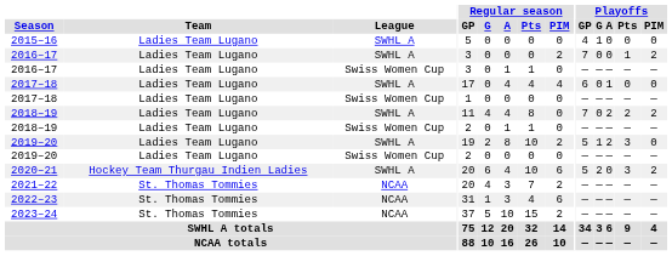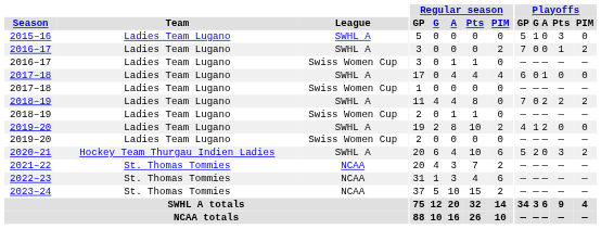 <table border="0" cellpadding="1" cellspacing="0" style="text-align:center; width:60em">
 <tr bgcolor="#e0e0e0">
 <th colspan="3" bgcolor="#ffffff"></th>
 <th rowspan="97" bgcolor="#ffffff"></th>
 <th colspan="5"><a href='#'>Regular season</a></th>
 <th rowspan="97" bgcolor="#ffffff"></th>
 <th colspan="5"><a href='#'>Playoffs</a></th>
 </tr>
 <tr bgcolor="#e0e0e0">
 <th><a href='#'>Season</a></th>
 <th>Team</th>
 <th>League</th>
 <th>GP</th>
 <th><a href='#'>G</a></th>
 <th><a href='#'>A</a></th>
 <th><a href='#'>Pts</a></th>
 <th><a href='#'>PIM</a></th>
 <th>GP</th>
 <th>G</th>
 <th>A</th>
 <th>Pts</th>
 <th>PIM</th>
 </tr>
 <tr>
 <td><a href='#'>2015–16</a></td>
 <td><a href='#'>Ladies Team Lugano</a></td>
 <td><a href='#'>SWHL A</a></td>
 <td>5</td>
 <td>0</td>
 <td>0</td>
 <td>0</td>
 <td>0</td>
-<td>4</td>
+<td>5</td>
 <td>1</td>
 <td>0</td>
-<td>0</td>
+<td>3</td>
 <td>0</td>
 </tr>
 <tr bgcolor="#f0f0f0">
 <td><a href='#'>2016–17</a></td>
 <td>Ladies Team Lugano</td>
 <td>SWHL A</td>
 <td>3</td>
 <td>0</td>
 <td>0</td>
 <td>0</td>
 <td>2</td>
 <td>7</td>
 <td>0</td>
 <td>0</td>
 <td>1</td>
 <td>2</td>
 </tr>
 <tr>
 <td>2016–17</td>
 <td>Ladies Team Lugano</td>
 <td>Swiss Women Cup</td>
 <td>3</td>
 <td>0</td>
 <td>1</td>
 <td>1</td>
 <td>0</td>
 <td>—</td>
 <td>—</td>
 <td>—</td>
 <td>—</td>
 <td>—</td>
 </tr>
 <tr bgcolor="#f0f0f0">
 <td><a href='#'>2017–18</a></td>
 <td>Ladies Team Lugano</td>
 <td>SWHL A</td>
 <td>17</td>
 <td>0</td>
 <td>4</td>
 <td>4</td>
 <td>4</td>
 <td>6</td>
 <td>0</td>
 <td>1</td>
 <td>0</td>
 <td>0</td>
 </tr>
 <tr>
 <td>2017–18</td>
 <td>Ladies Team Lugano</td>
 <td>Swiss Women Cup</td>
 <td>1</td>
 <td>0</td>
 <td>0</td>
 <td>0</td>
 <td>0</td>
 <td>—</td>
 <td>—</td>
 <td>—</td>
 <td>—</td>
 <td>—</td>
 </tr>
 <tr bgcolor="#f0f0f0">
 <td><a href='#'>2018–19</a></td>
 <td>Ladies Team Lugano</td>
 <td>SWHL A</td>
 <td>11</td>
 <td>4</td>
 <td>4</td>
 <td>8</td>
 <td>0</td>
 <td>7</td>
 <td>0</td>
 <td>2</td>
 <td>2</td>
 <td>2</td>
 </tr>
 <tr>
 <td>2018–19</td>
 <td>Ladies Team Lugano</td>
 <td>Swiss Women Cup</td>
 <td>2</td>
 <td>0</td>
 <td>1</td>
 <td>1</td>
 <td>0</td>
 <td>—</td>
 <td>—</td>
 <td>—</td>
 <td>—</td>
 <td>—</td>
 </tr>
 <tr bgcolor="#f0f0f0">
 <td><a href='#'>2019–20</a></td>
 <td>Ladies Team Lugano</td>
 <td>SWHL A</td>
 <td>19</td>
 <td>2</td>
 <td>8</td>
 <td>10</td>
 <td>2</td>
-<td>5</td>
+<td>4</td>
 <td>1</td>
 <td>2</td>
-<td>3</td>
+<td>0</td>
 <td>0</td>
 </tr>
 <tr>
 <td>2019–20</td>
 <td>Ladies Team Lugano</td>
 <td>Swiss Women Cup</td>
 <td>2</td>
 <td>0</td>
 <td>0</td>
 <td>0</td>
 <td>0</td>
 <td>—</td>
 <td>—</td>
 <td>—</td>
 <td>—</td>
 <td>—</td>
 </tr>
 <tr bgcolor="#f0f0f0">
 <td><a href='#'>2020–21</a></td>
 <td><a href='#'>Hockey Team Thurgau Indien Ladies</a></td>
 <td>SWHL A</td>
 <td>20</td>
 <td>6</td>
 <td>4</td>
 <td>10</td>
 <td>6</td>
 <td>5</td>
 <td>2</td>
 <td>0</td>
 <td>3</td>
 <td>2</td>
 </tr>
 <tr>
 <td><a href='#'>2021–22</a></td>
 <td><a href='#'>St. Thomas Tommies</a></td>
 <td><a href='#'>NCAA</a></td>
 <td>20</td>
 <td>4</td>
 <td>3</td>
 <td>7</td>
 <td>2</td>
 <td>—</td>
 <td>—</td>
 <td>—</td>
 <td>—</td>
 <td>—</td>
 </tr>
 <tr bgcolor="#f0f0f0">
 <td><a href='#'>2022–23</a></td>
 <td>St. Thomas Tommies</td>
 <td>NCAA</td>
 <td>31</td>
 <td>1</td>
 <td>3</td>
 <td>4</td>
 <td>6</td>
 <td>—</td>
 <td>—</td>
 <td>—</td>
 <td>—</td>
 <td>—</td>
 </tr>
 <tr>
 <td><a href='#'>2023–24</a></td>
 <td>St. Thomas Tommies</td>
 <td>NCAA</td>
 <td>37</td>
 <td>5</td>
 <td>10</td>
 <td>15</td>
 <td>2</td>
 <td>—</td>
 <td>—</td>
 <td>—</td>
 <td>—</td>
 <td>—</td>
 </tr>
 <tr bgcolor="#e0e0e0">
 <th colspan="3">SWHL A totals</th>
 <th>75</th>
 <th>12</th>
 <th>20</th>
 <th>32</th>
 <th>14</th>
 <th>34</th>
 <th>3</th>
 <th>6</th>
 <th>9</th>
 <th>4</th>
 </tr>
 <tr bgcolor="#e0e0e0">
 <th colspan="3">NCAA totals</th>
 <th>88</th>
 <th>10</th>
 <th>16</th>
 <th>26</th>
 <th>10</th>
 <th>—</th>
 <th>—</th>
 <th>—</th>
 <th>—</th>
 <th>—</th>
 </tr>
 </table>
